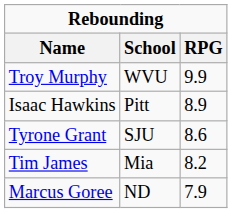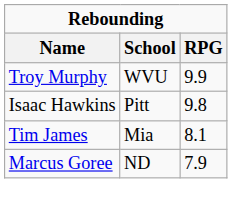 <table class="wikitable">
 <tr>
 <td colspan=3 style="text-align:center;"><strong>Rebounding</strong></td>
 </tr>
 <tr>
 <th>Name</th>
 <th>School</th>
 <th>RPG</th>
 </tr>
 <tr>
 <td><a href='#'>Troy Murphy</a></td>
 <td>WVU</td>
 <td>9.9</td>
 </tr>
 <tr>
 <td>Isaac Hawkins</td>
 <td>Pitt</td>
-<td>8.9</td>
-</tr>
-<tr>
-<td><a href='#'>Tyrone Grant</a></td>
-<td>SJU</td>
-<td>8.6</td>
+<td>9.8</td>
 </tr>
 <tr>
 <td><a href='#'>Tim James</a></td>
 <td>Mia</td>
-<td>8.2</td>
+<td>8.1</td>
 </tr>
 <tr>
 <td><a href='#'>Marcus Goree</a></td>
 <td>ND</td>
 <td>7.9</td>
 </tr>
 </table>
